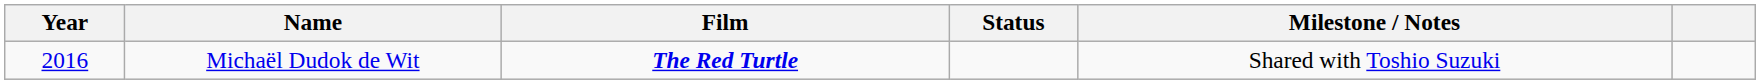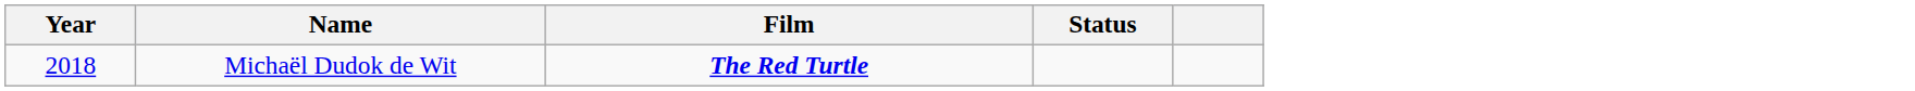 <table class="wikitable" style="text-align: center">
 <tr ---- bgcolor="#ebf5ff">
 <th width="075">Year</th>
 <th width="250">Name</th>
 <th width="300">Film</th>
 <th width="080">Status</th>
-<th width="400">Milestone / Notes</th>
 <th width="050"></th>
 </tr>
 <tr>
-<td><a href='#'>2016</a></td>
+<td><a href='#'>2018</a></td>
 <td><a href='#'>Michaël Dudok de Wit</a></td>
 <td><strong><em><a href='#'>The Red Turtle</a></em></strong></td>
 <td></td>
-<td>Shared with <a href='#'>Toshio Suzuki</a></td>
 <td></td>
 </tr>
 </table>
